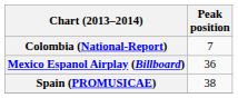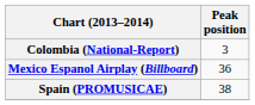 <table class="wikitable sortable plainrowheaders">
 <tr>
 <th>Chart (2013–2014)</th>
 <th>Peak<br>position</th>
 </tr>
 <tr>
 <th scope="row">Colombia (<a href='#'>National-Report</a>)</th>
-<td style="text-align:center;">7</td>
+<td style="text-align:center;">3</td>
 </tr>
 <tr>
 <th scope="row"><a href='#'>Mexico Espanol Airplay</a> (<em><a href='#'>Billboard</a></em>)</th>
 <td style="text-align:center;">36</td>
 </tr>
 <tr>
 <th scope="row">Spain (<a href='#'>PROMUSICAE</a>)</th>
 <td style="text-align:center;">38</td>
 </tr>
 <tr>
 </tr>
 <tr>
 </tr>
 <tr>
 </tr>
 <tr>
 </tr>
 <tr>
 </tr>
 </table>
